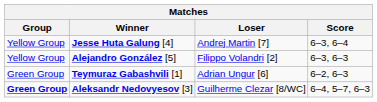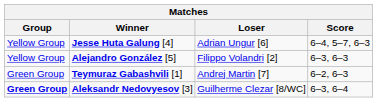 <table class="wikitable collapsible uncollapsed" border=1 style="margin:1em auto;">
 <tr>
 <th colspan=4><strong>Matches</strong></th>
 </tr>
 <tr>
 <th>Group</th>
 <th>Winner</th>
 <th>Loser</th>
 <th>Score</th>
 </tr>
 <tr>
 <td><a href='#'>Yellow Group</a></td>
 <td> <strong><a href='#'>Jesse Huta Galung</a></strong> [4]</td>
-<td> <a href='#'>Andrej Martin</a> [7]</td>
-<td>6–3, 6–4</td>
+<td> <a href='#'>Adrian Ungur</a> [6]</td>
+<td>6–4, 5–7, 6–3</td>
 </tr>
 <tr>
 <td><a href='#'>Yellow Group</a></td>
 <td> <strong><a href='#'>Alejandro González</a></strong> [5]</td>
 <td> <a href='#'>Filippo Volandri</a> [2]</td>
 <td>6–3, 6–3</td>
 </tr>
 <tr>
 <td><a href='#'>Green Group</a></td>
 <td> <strong><a href='#'>Teymuraz Gabashvili</a></strong> [1]</td>
-<td> <a href='#'>Adrian Ungur</a> [6]</td>
+<td> <a href='#'>Andrej Martin</a> [7]</td>
 <td>6–2, 6–3</td>
 </tr>
 <tr>
 <td><strong><a href='#'>Green Group</a></strong></td>
 <td> <strong><a href='#'>Aleksandr Nedovyesov</a></strong> [3]</td>
 <td> <a href='#'>Guilherme Clezar</a> [8/WC]</td>
-<td>6–4, 5–7, 6–3</td>
+<td>6–3, 6–4</td>
 </tr>
 </table>
